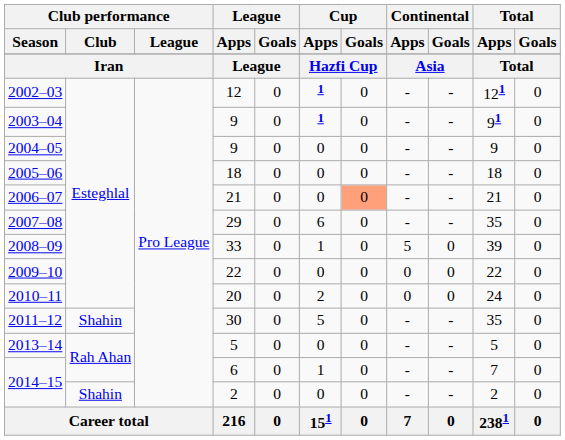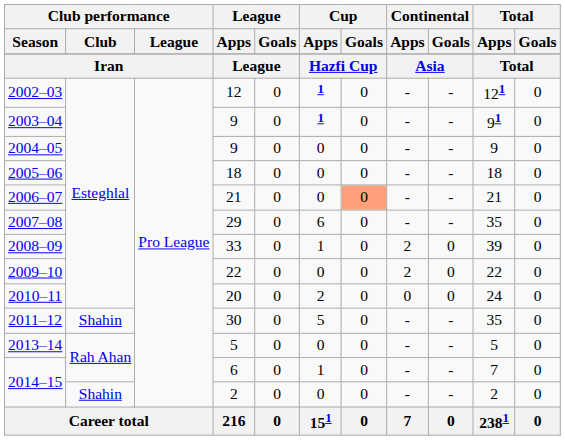 <table class="wikitable" style="text-align:center">
 <tr>
 <th colspan=3>Club performance</th>
 <th colspan=2>League</th>
 <th colspan=2>Cup</th>
 <th colspan=2>Continental</th>
 <th colspan=2>Total</th>
 </tr>
 <tr>
 <th>Season</th>
 <th>Club</th>
 <th>League</th>
 <th>Apps</th>
 <th>Goals</th>
 <th>Apps</th>
 <th>Goals</th>
 <th>Apps</th>
 <th>Goals</th>
 <th>Apps</th>
 <th>Goals</th>
 </tr>
 <tr>
 </tr>
 <tr>
 <th colspan=3>Iran</th>
 <th colspan=2>League</th>
 <th colspan=2><a href='#'>Hazfi Cup</a></th>
 <th colspan=2><a href='#'>Asia</a></th>
 <th colspan=2>Total</th>
 </tr>
 <tr>
 <td><a href='#'>2002–03</a></td>
 <td rowspan="9"><a href='#'>Esteghlal</a></td>
 <td rowspan="13"><a href='#'>Pro League</a></td>
 <td>12</td>
 <td>0</td>
 <td><sup><strong><a href='#'>1</a></strong></sup></td>
 <td>0</td>
 <td>-</td>
 <td>-</td>
 <td>12<sup><strong><a href='#'>1</a></strong></sup></td>
 <td>0</td>
 </tr>
 <tr>
 <td><a href='#'>2003–04</a></td>
 <td>9</td>
 <td>0</td>
 <td><sup><strong><a href='#'>1</a></strong></sup></td>
 <td>0</td>
 <td>-</td>
 <td>-</td>
 <td>9<sup><strong><a href='#'>1</a></strong></sup></td>
 <td>0</td>
 </tr>
 <tr>
 <td><a href='#'>2004–05</a></td>
 <td>9</td>
 <td>0</td>
 <td>0</td>
 <td>0</td>
 <td>-</td>
 <td>-</td>
 <td>9</td>
 <td>0</td>
 </tr>
 <tr>
 <td><a href='#'>2005–06</a></td>
 <td>18</td>
 <td>0</td>
 <td>0</td>
 <td>0</td>
 <td>-</td>
 <td>-</td>
 <td>18</td>
 <td>0</td>
 </tr>
 <tr>
 <td><a href='#'>2006–07</a></td>
 <td>21</td>
 <td>0</td>
 <td>0</td>
 <td style="background: lightsalmon;">0</td>
 <td>-</td>
 <td>-</td>
 <td>21</td>
 <td>0</td>
 </tr>
 <tr>
 <td><a href='#'>2007–08</a></td>
 <td>29</td>
 <td>0</td>
 <td>6</td>
 <td>0</td>
 <td>-</td>
 <td>-</td>
 <td>35</td>
 <td>0</td>
 </tr>
 <tr>
 <td><a href='#'>2008–09</a></td>
 <td>33</td>
 <td>0</td>
 <td>1</td>
 <td>0</td>
-<td>5</td>
+<td>2</td>
 <td>0</td>
 <td>39</td>
 <td>0</td>
 </tr>
 <tr>
 <td><a href='#'>2009–10</a></td>
 <td>22</td>
 <td>0</td>
 <td>0</td>
 <td>0</td>
-<td>0</td>
+<td>2</td>
 <td>0</td>
 <td>22</td>
 <td>0</td>
 </tr>
 <tr>
 <td><a href='#'>2010–11</a></td>
 <td>20</td>
 <td>0</td>
 <td>2</td>
 <td>0</td>
 <td>0</td>
 <td>0</td>
 <td>24</td>
 <td>0</td>
 </tr>
 <tr>
 <td><a href='#'>2011–12</a></td>
 <td><a href='#'>Shahin</a></td>
 <td>30</td>
 <td>0</td>
 <td>5</td>
 <td>0</td>
 <td>-</td>
 <td>-</td>
 <td>35</td>
 <td>0</td>
 </tr>
 <tr>
 <td><a href='#'>2013–14</a></td>
 <td rowspan="2"><a href='#'>Rah Ahan</a></td>
 <td>5</td>
 <td>0</td>
 <td>0</td>
 <td>0</td>
 <td>-</td>
 <td>-</td>
 <td>5</td>
 <td>0</td>
 </tr>
 <tr>
 <td rowspan="2"><a href='#'>2014–15</a></td>
 <td>6</td>
 <td>0</td>
 <td>1</td>
 <td>0</td>
 <td>-</td>
 <td>-</td>
 <td>7</td>
 <td>0</td>
 </tr>
 <tr>
 <td><a href='#'>Shahin</a></td>
 <td>2</td>
 <td>0</td>
 <td>0</td>
 <td>0</td>
 <td>-</td>
 <td>-</td>
 <td>2</td>
 <td>0</td>
 </tr>
 <tr>
 <th colspan=3>Career total</th>
 <th>216</th>
 <th>0</th>
 <th>15<sup><strong><a href='#'>1</a></strong></sup></th>
 <th>0</th>
 <th>7</th>
 <th>0</th>
 <th>238<sup><strong><a href='#'>1</a></strong></sup></th>
 <th>0</th>
 </tr>
 </table>
